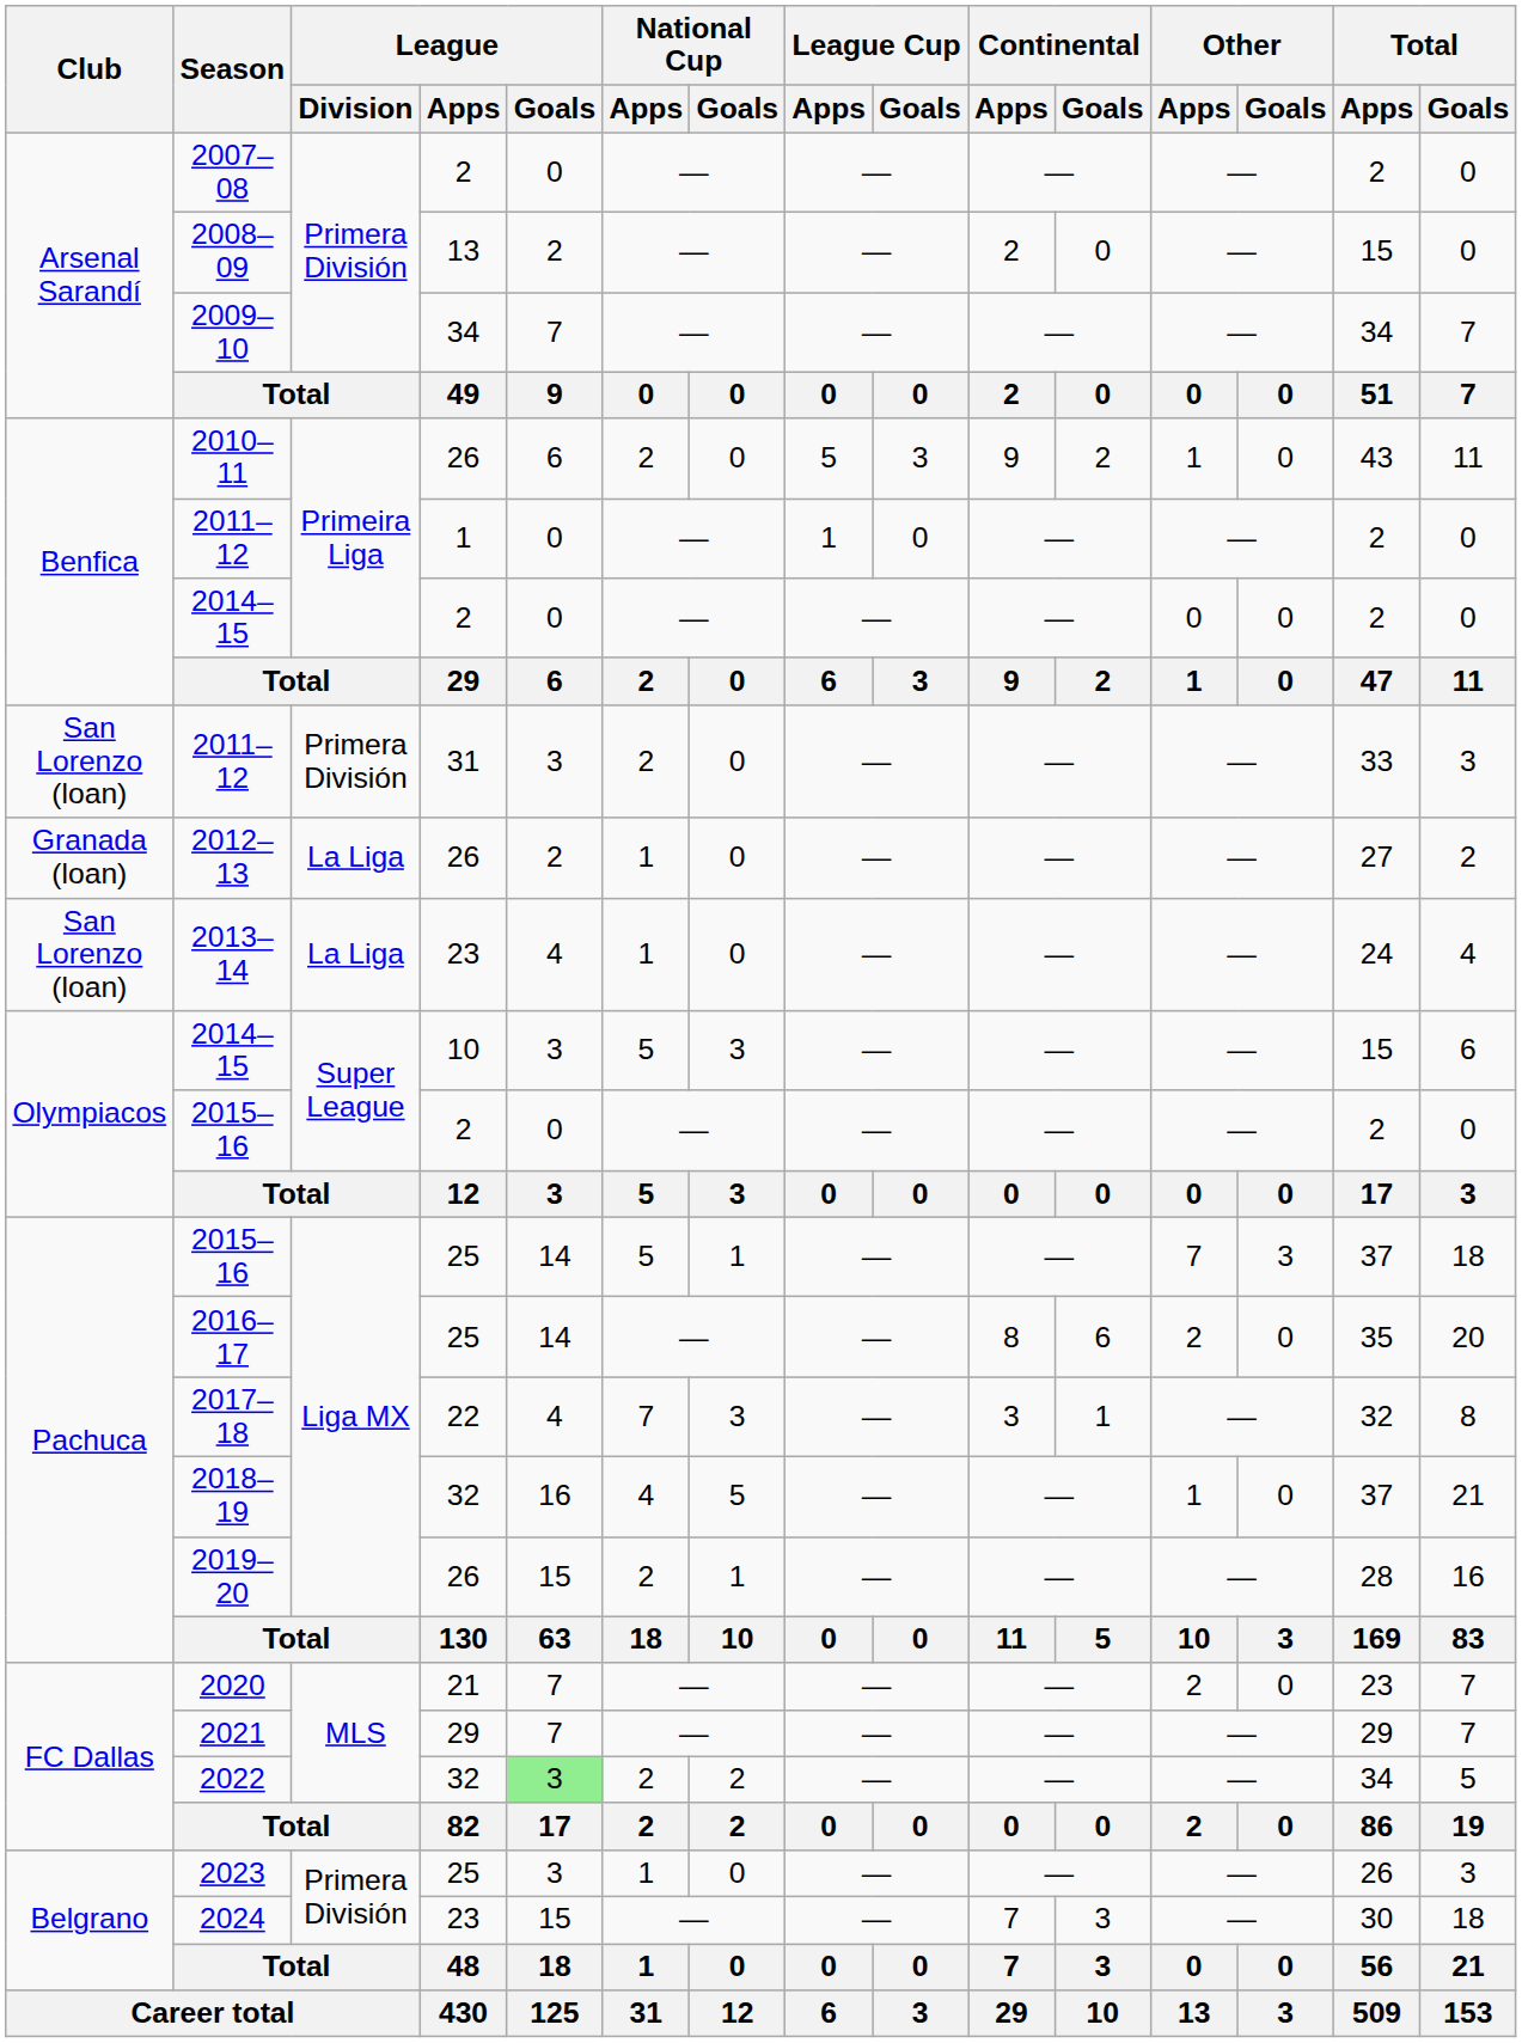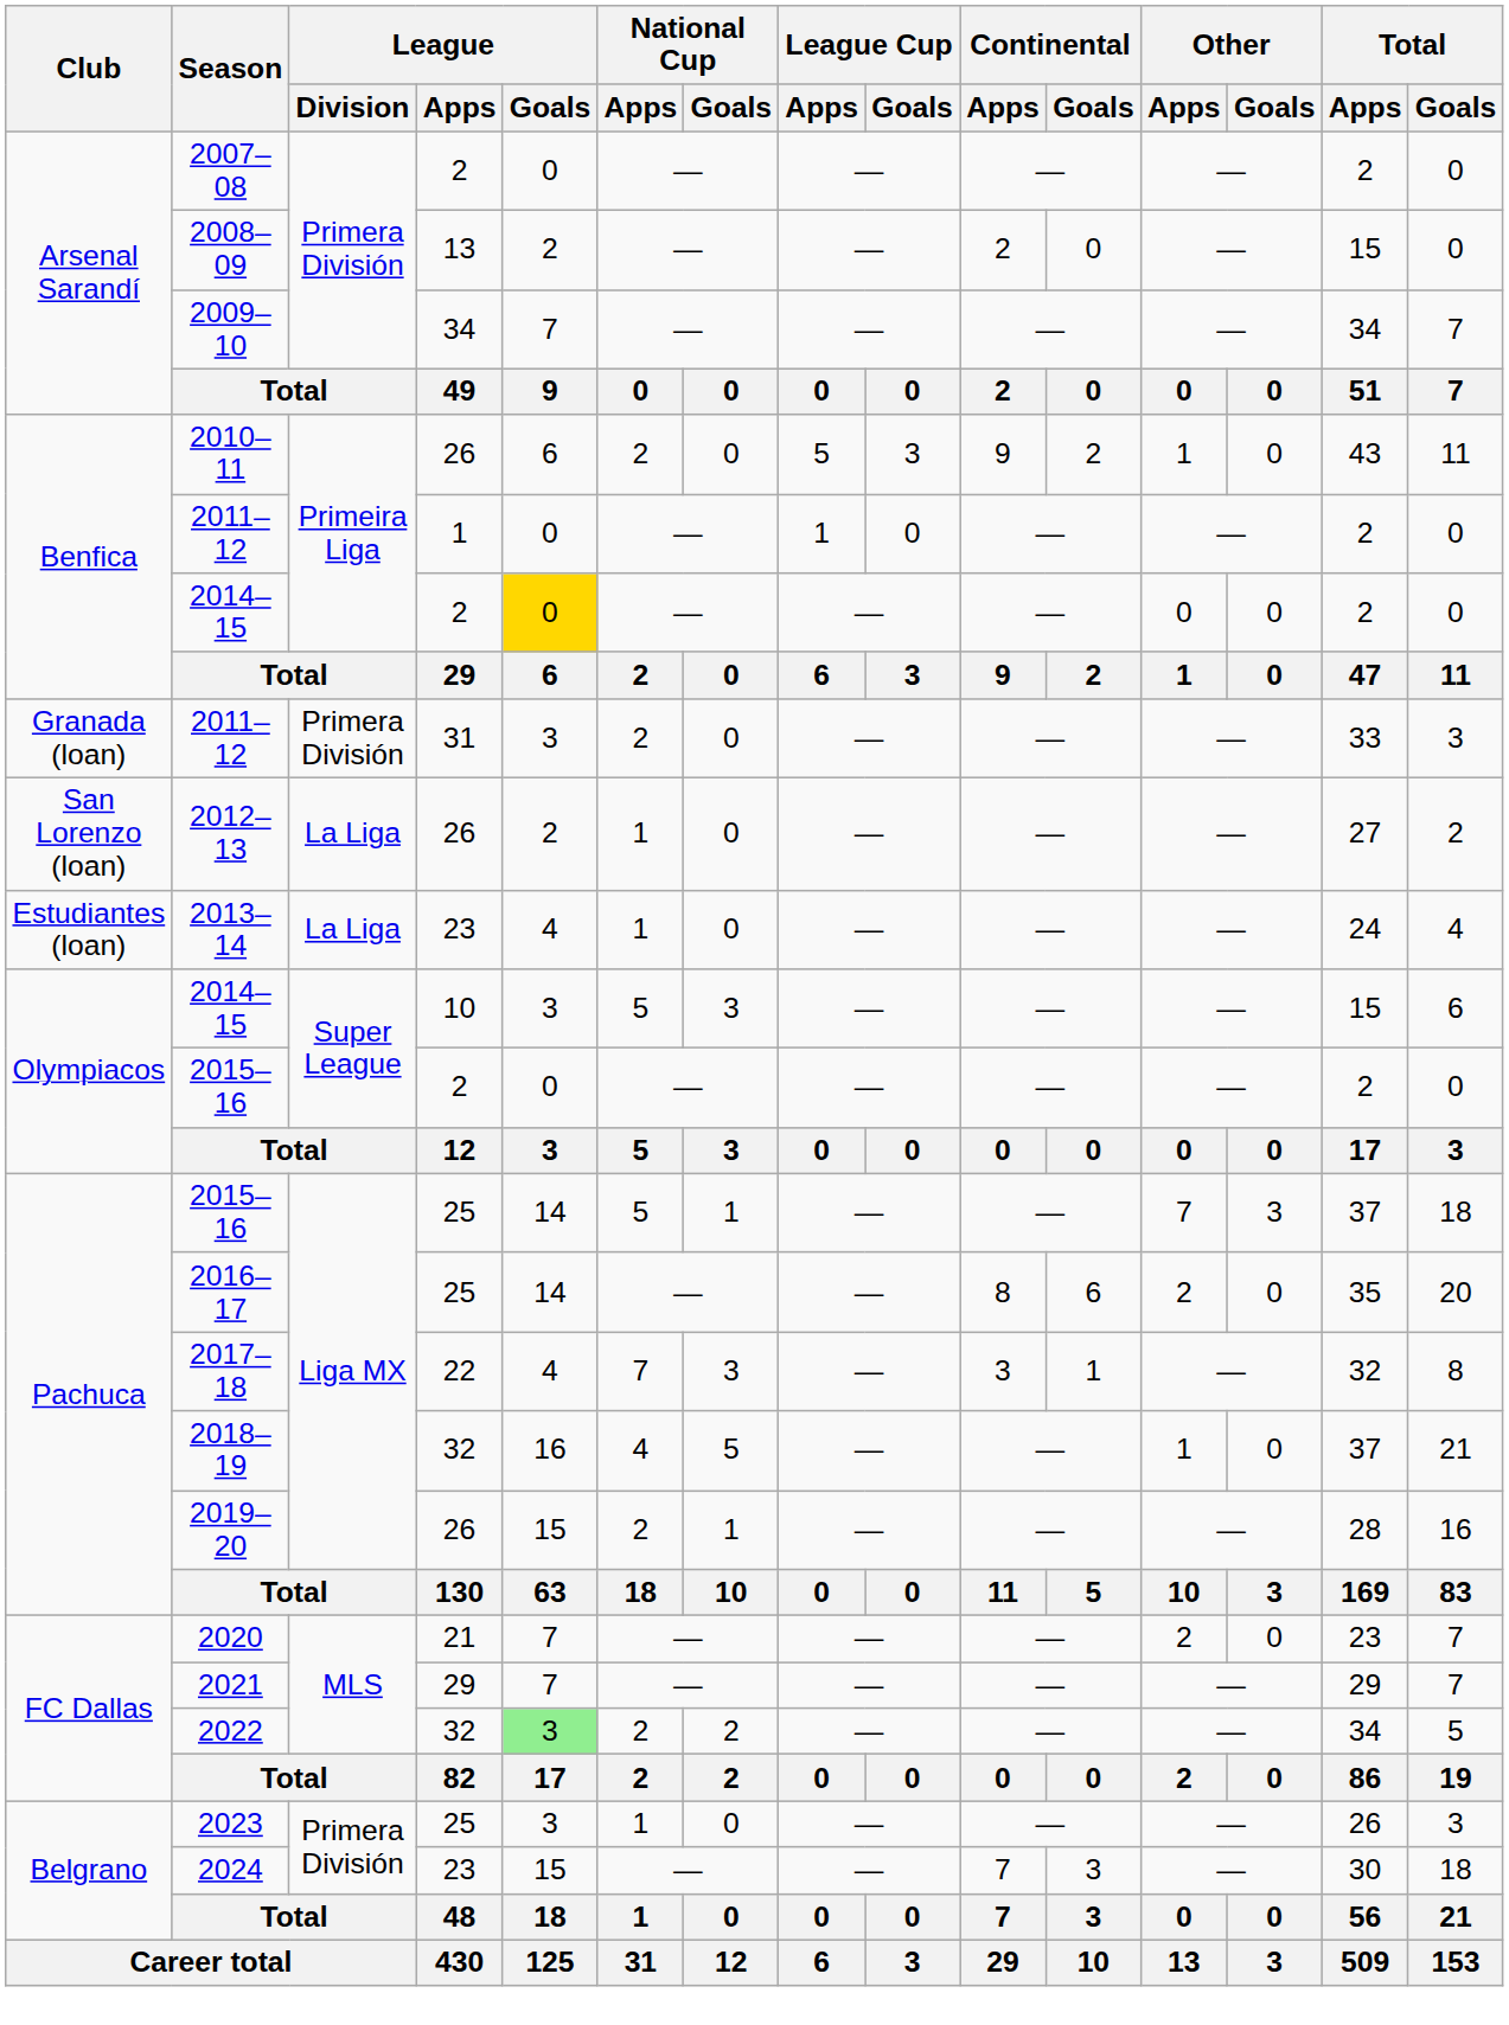 <table class="wikitable" style="text-align:center">
 <tr>
 <th rowspan="2">Club</th>
 <th rowspan="2">Season</th>
 <th colspan="3">League</th>
 <th colspan="2">National Cup</th>
 <th colspan="2">League Cup</th>
 <th colspan="2">Continental</th>
 <th colspan="2">Other</th>
 <th colspan="2">Total</th>
 </tr>
 <tr>
 <th>Division</th>
 <th>Apps</th>
 <th>Goals</th>
 <th>Apps</th>
 <th>Goals</th>
 <th>Apps</th>
 <th>Goals</th>
 <th>Apps</th>
 <th>Goals</th>
 <th>Apps</th>
 <th>Goals</th>
 <th>Apps</th>
 <th>Goals</th>
 </tr>
 <tr>
 <td rowspan="4"><a href='#'>Arsenal Sarandí</a></td>
 <td><a href='#'>2007–08</a></td>
 <td rowspan="3"><a href='#'>Primera División</a></td>
 <td>2</td>
 <td>0</td>
 <td colspan="2">—</td>
 <td colspan="2">—</td>
 <td colspan="2">—</td>
 <td colspan="2">—</td>
 <td>2</td>
 <td>0</td>
 </tr>
 <tr>
 <td><a href='#'>2008–09</a></td>
 <td>13</td>
 <td>2</td>
 <td colspan="2">—</td>
 <td colspan="2">—</td>
 <td>2</td>
 <td>0</td>
 <td colspan="2">—</td>
 <td>15</td>
 <td>0</td>
 </tr>
 <tr>
 <td><a href='#'>2009–10</a></td>
 <td>34</td>
 <td>7</td>
 <td colspan="2">—</td>
 <td colspan="2">—</td>
 <td colspan="2">—</td>
 <td colspan="2">—</td>
 <td>34</td>
 <td>7</td>
 </tr>
 <tr>
 <th colspan="2">Total</th>
 <th>49</th>
 <th>9</th>
 <th>0</th>
 <th>0</th>
 <th>0</th>
 <th>0</th>
 <th>2</th>
 <th>0</th>
 <th>0</th>
 <th>0</th>
 <th>51</th>
 <th>7</th>
 </tr>
 <tr>
 <td rowspan="4"><a href='#'>Benfica</a></td>
 <td><a href='#'>2010–11</a></td>
 <td rowspan="3"><a href='#'>Primeira Liga</a></td>
 <td>26</td>
 <td>6</td>
 <td>2</td>
 <td>0</td>
 <td>5</td>
 <td>3</td>
 <td>9</td>
 <td>2</td>
 <td>1</td>
 <td>0</td>
 <td>43</td>
 <td>11</td>
 </tr>
 <tr>
 <td><a href='#'>2011–12</a></td>
 <td>1</td>
 <td>0</td>
 <td colspan="2">—</td>
 <td>1</td>
 <td>0</td>
 <td colspan="2">—</td>
 <td colspan="2">—</td>
 <td>2</td>
 <td>0</td>
 </tr>
 <tr>
 <td><a href='#'>2014–15</a></td>
 <td>2</td>
-<td>0</td>
+<td style="background: gold;">0</td>
 <td colspan="2">—</td>
 <td colspan="2">—</td>
 <td colspan="2">—</td>
 <td>0</td>
 <td>0</td>
 <td>2</td>
 <td>0</td>
 </tr>
 <tr>
 <th colspan="2">Total</th>
 <th>29</th>
 <th>6</th>
 <th>2</th>
 <th>0</th>
 <th>6</th>
 <th>3</th>
 <th>9</th>
 <th>2</th>
 <th>1</th>
 <th>0</th>
 <th>47</th>
 <th>11</th>
 </tr>
 <tr>
-<td><a href='#'>San Lorenzo</a> (loan)</td>
+<td><a href='#'>Granada</a> (loan)</td>
 <td><a href='#'>2011–12</a></td>
 <td>Primera División</td>
 <td>31</td>
 <td>3</td>
 <td>2</td>
 <td>0</td>
 <td colspan="2">—</td>
 <td colspan="2">—</td>
 <td colspan="2">—</td>
 <td>33</td>
 <td>3</td>
 </tr>
 <tr>
-<td><a href='#'>Granada</a> (loan)</td>
+<td><a href='#'>San Lorenzo</a> (loan)</td>
 <td><a href='#'>2012–13</a></td>
 <td><a href='#'>La Liga</a></td>
 <td>26</td>
 <td>2</td>
 <td>1</td>
 <td>0</td>
 <td colspan="2">—</td>
 <td colspan="2">—</td>
 <td colspan="2">—</td>
 <td>27</td>
 <td>2</td>
 </tr>
 <tr>
-<td><a href='#'>San Lorenzo</a> (loan)</td>
+<td><a href='#'>Estudiantes</a> (loan)</td>
 <td><a href='#'>2013–14</a></td>
 <td><a href='#'>La Liga</a></td>
 <td>23</td>
 <td>4</td>
 <td>1</td>
 <td>0</td>
 <td colspan="2">—</td>
 <td colspan="2">—</td>
 <td colspan="2">—</td>
 <td>24</td>
 <td>4</td>
 </tr>
 <tr>
 <td rowspan="3"><a href='#'>Olympiacos</a></td>
 <td><a href='#'>2014–15</a></td>
 <td rowspan="2"><a href='#'>Super League</a></td>
 <td>10</td>
 <td>3</td>
 <td>5</td>
 <td>3</td>
 <td colspan="2">—</td>
 <td colspan="2">—</td>
 <td colspan="2">—</td>
 <td>15</td>
 <td>6</td>
 </tr>
 <tr>
 <td><a href='#'>2015–16</a></td>
 <td>2</td>
 <td>0</td>
 <td colspan="2">—</td>
 <td colspan="2">—</td>
 <td colspan="2">—</td>
 <td colspan="2">—</td>
 <td>2</td>
 <td>0</td>
 </tr>
 <tr>
 <th colspan="2">Total</th>
 <th>12</th>
 <th>3</th>
 <th>5</th>
 <th>3</th>
 <th>0</th>
 <th>0</th>
 <th>0</th>
 <th>0</th>
 <th>0</th>
 <th>0</th>
 <th>17</th>
 <th>3</th>
 </tr>
 <tr>
 <td rowspan="6"><a href='#'>Pachuca</a></td>
 <td><a href='#'>2015–16</a></td>
 <td rowspan="5"><a href='#'>Liga MX</a></td>
 <td>25</td>
 <td>14</td>
 <td>5</td>
 <td>1</td>
 <td colspan="2">—</td>
 <td colspan="2">—</td>
 <td>7</td>
 <td>3</td>
 <td>37</td>
 <td>18</td>
 </tr>
 <tr>
 <td><a href='#'>2016–17</a></td>
 <td>25</td>
 <td>14</td>
 <td colspan="2">—</td>
 <td colspan="2">—</td>
 <td>8</td>
 <td>6</td>
 <td>2</td>
 <td>0</td>
 <td>35</td>
 <td>20</td>
 </tr>
 <tr>
 <td><a href='#'>2017–18</a></td>
 <td>22</td>
 <td>4</td>
 <td>7</td>
 <td>3</td>
 <td colspan="2">—</td>
 <td>3</td>
 <td>1</td>
 <td colspan="2">—</td>
 <td>32</td>
 <td>8</td>
 </tr>
 <tr>
 <td><a href='#'>2018–19</a></td>
 <td>32</td>
 <td>16</td>
 <td>4</td>
 <td>5</td>
 <td colspan="2">—</td>
 <td colspan="2">—</td>
 <td>1</td>
 <td>0</td>
 <td>37</td>
 <td>21</td>
 </tr>
 <tr>
 <td><a href='#'>2019–20</a></td>
 <td>26</td>
 <td>15</td>
 <td>2</td>
 <td>1</td>
 <td colspan="2">—</td>
 <td colspan="2">—</td>
 <td colspan="2">—</td>
 <td>28</td>
 <td>16</td>
 </tr>
 <tr>
 <th colspan="2">Total</th>
 <th>130</th>
 <th>63</th>
 <th>18</th>
 <th>10</th>
 <th>0</th>
 <th>0</th>
 <th>11</th>
 <th>5</th>
 <th>10</th>
 <th>3</th>
 <th>169</th>
 <th>83</th>
 </tr>
 <tr>
 <td rowspan="4"><a href='#'>FC Dallas</a></td>
 <td><a href='#'>2020</a></td>
 <td rowspan="3"><a href='#'>MLS</a></td>
 <td>21</td>
 <td>7</td>
 <td colspan="2">—</td>
 <td colspan="2">—</td>
 <td colspan="2">—</td>
 <td>2</td>
 <td>0</td>
 <td>23</td>
 <td>7</td>
 </tr>
 <tr>
 <td><a href='#'>2021</a></td>
 <td>29</td>
 <td>7</td>
 <td colspan="2">—</td>
 <td colspan="2">—</td>
 <td colspan="2">—</td>
 <td colspan="2">—</td>
 <td>29</td>
 <td>7</td>
 </tr>
 <tr>
 <td><a href='#'>2022</a></td>
 <td>32</td>
 <td style="background: lightgreen;">3</td>
 <td>2</td>
 <td>2</td>
 <td colspan="2">—</td>
 <td colspan="2">—</td>
 <td colspan="2">—</td>
 <td>34</td>
 <td>5</td>
 </tr>
 <tr>
 <th colspan="2">Total</th>
 <th>82</th>
 <th>17</th>
 <th>2</th>
 <th>2</th>
 <th>0</th>
 <th>0</th>
 <th>0</th>
 <th>0</th>
 <th>2</th>
 <th>0</th>
 <th>86</th>
 <th>19</th>
 </tr>
 <tr>
 <td rowspan="3"><a href='#'>Belgrano</a></td>
 <td><a href='#'>2023</a></td>
 <td rowspan="2">Primera División</td>
 <td>25</td>
 <td>3</td>
 <td>1</td>
 <td>0</td>
 <td colspan="2">—</td>
 <td colspan="2">—</td>
 <td colspan="2">—</td>
 <td>26</td>
 <td>3</td>
 </tr>
 <tr>
 <td><a href='#'>2024</a></td>
 <td>23</td>
 <td>15</td>
 <td colspan="2">—</td>
 <td colspan="2">—</td>
 <td>7</td>
 <td>3</td>
 <td colspan="2">—</td>
 <td>30</td>
 <td>18</td>
 </tr>
 <tr>
 <th colspan="2">Total</th>
 <th>48</th>
 <th>18</th>
 <th>1</th>
 <th>0</th>
 <th>0</th>
 <th>0</th>
 <th>7</th>
 <th>3</th>
 <th>0</th>
 <th>0</th>
 <th>56</th>
 <th>21</th>
 </tr>
 <tr>
 <th colspan="3">Career total</th>
 <th>430</th>
 <th>125</th>
 <th>31</th>
 <th>12</th>
 <th>6</th>
 <th>3</th>
 <th>29</th>
 <th>10</th>
 <th>13</th>
 <th>3</th>
 <th>509</th>
 <th>153</th>
 </tr>
 </table>
